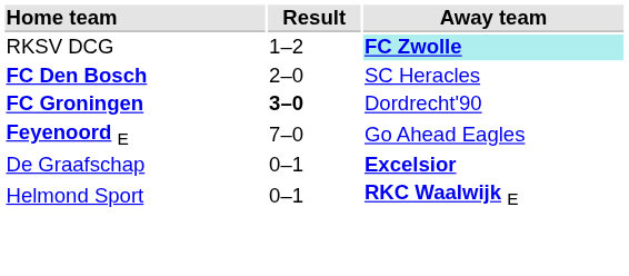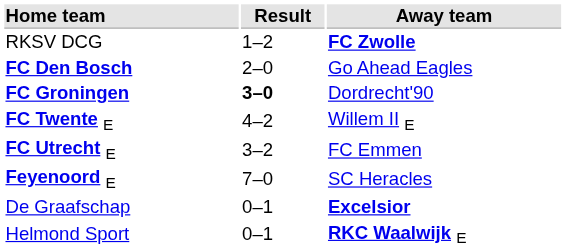 <table>
 <tr bgcolor="#E4E4E4">
 <th style="border-bottom:1px solid #AAAAAA" width="200" align="left">Home team</th>
 <th style="border-bottom:1px solid #AAAAAA" width="70" align="center">Result</th>
 <th style="border-bottom:1px solid #AAAAAA" width="200">Away team</th>
 </tr>
 <tr>
 <td>RKSV DCG</td>
 <td>1–2</td>
-<td style="background: paleturquoise;"><strong><a href='#'>FC Zwolle</a></strong></td>
+<td><strong><a href='#'>FC Zwolle</a></strong></td>
 </tr>
 <tr>
 <td><strong><a href='#'>FC Den Bosch</a></strong></td>
 <td>2–0</td>
-<td><a href='#'>SC Heracles</a></td>
+<td><a href='#'>Go Ahead Eagles</a></td>
 </tr>
 <tr>
 <td><strong><a href='#'>FC Groningen</a></strong></td>
 <td><strong>3–0</strong></td>
 <td><a href='#'>Dordrecht'90</a></td>
 </tr>
 <tr>
+<td><strong><a href='#'>FC Twente</a></strong> <sub>E</sub></td>
+<td>4–2</td>
+<td><a href='#'>Willem II</a> <sub>E</sub></td>
+</tr>
+<tr>
+<td><strong><a href='#'>FC Utrecht</a></strong> <sub>E</sub></td>
+<td>3–2</td>
+<td><a href='#'>FC Emmen</a></td>
+</tr>
+<tr>
 <td><strong><a href='#'>Feyenoord</a></strong> <sub>E</sub></td>
 <td>7–0</td>
-<td><a href='#'>Go Ahead Eagles</a></td>
+<td><a href='#'>SC Heracles</a></td>
 </tr>
 <tr>
 <td><a href='#'>De Graafschap</a></td>
 <td>0–1</td>
 <td><strong><a href='#'>Excelsior</a></strong></td>
 </tr>
 <tr>
 <td><a href='#'>Helmond Sport</a></td>
 <td>0–1</td>
 <td><strong><a href='#'>RKC Waalwijk</a></strong> <sub>E</sub></td>
 </tr>
 </table>
